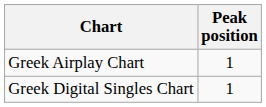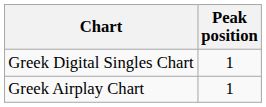 <table class="wikitable sortable">
 <tr>
 <th>Chart</th>
 <th>Peak<br>position</th>
 </tr>
 <tr>
+<td>Greek Digital Singles Chart</td>
+<td align="center">1</td>
+</tr>
+<tr>
 <td>Greek Airplay Chart</td>
 <td align="center">1</td>
 </tr>
-<tr>
-<td>Greek Digital Singles Chart</td>
-<td align="center">1</td>
-</tr>
 </table>
